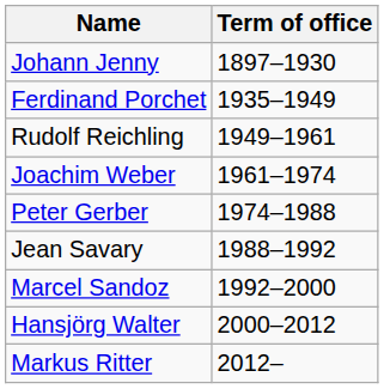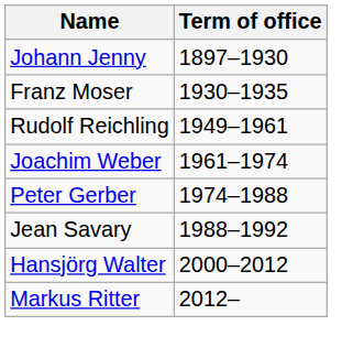 <table class="wikitable">
 <tr>
 <th>Name</th>
 <th>Term of office</th>
 </tr>
 <tr>
 <td><a href='#'>Johann Jenny</a></td>
 <td>1897–1930</td>
 </tr>
 <tr>
-<td><a href='#'>Ferdinand Porchet</a></td>
-<td>1935–1949</td>
+<td>Franz Moser</td>
+<td>1930–1935</td>
 </tr>
 <tr>
 <td>Rudolf Reichling</td>
 <td>1949–1961</td>
 </tr>
 <tr>
 <td><a href='#'>Joachim Weber</a></td>
 <td>1961–1974</td>
 </tr>
 <tr>
 <td><a href='#'>Peter Gerber</a></td>
 <td>1974–1988</td>
 </tr>
 <tr>
 <td>Jean Savary</td>
 <td>1988–1992</td>
 </tr>
 <tr>
-<td><a href='#'>Marcel Sandoz</a></td>
-<td>1992–2000</td>
-</tr>
-<tr>
 <td><a href='#'>Hansjörg Walter</a></td>
 <td>2000–2012</td>
 </tr>
 <tr>
 <td><a href='#'>Markus Ritter</a></td>
 <td>2012–</td>
 </tr>
 </table>
